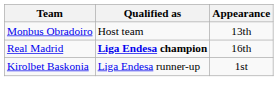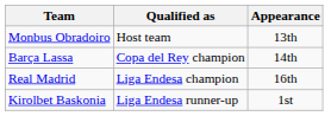 <table class="wikitable">
 <tr>
 <th>Team</th>
 <th>Qualified as</th>
 <th>Appearance</th>
 </tr>
 <tr>
 <td><a href='#'>Monbus Obradoiro</a></td>
 <td>Host team</td>
 <td align=center>13th</td>
 </tr>
 <tr>
+<td><a href='#'>Barça Lassa</a></td>
+<td><a href='#'>Copa del Rey</a> champion</td>
+<td align=center>14th</td>
+</tr>
+<tr>
 <td><a href='#'>Real Madrid</a></td>
-<td><strong><a href='#'>Liga Endesa</a> champion</strong></td>
+<td><a href='#'>Liga Endesa</a> champion</td>
 <td align=center>16th</td>
 </tr>
 <tr>
 <td><a href='#'>Kirolbet Baskonia</a></td>
 <td><a href='#'>Liga Endesa</a> runner-up</td>
 <td align=center>1st</td>
 </tr>
 </table>
